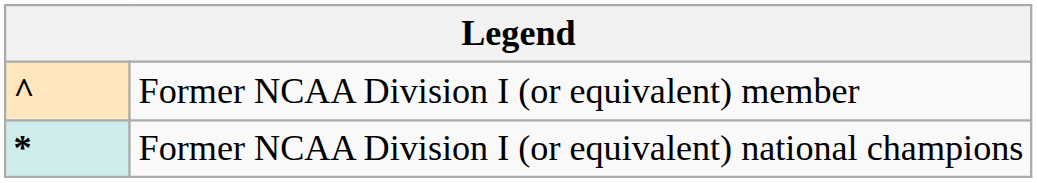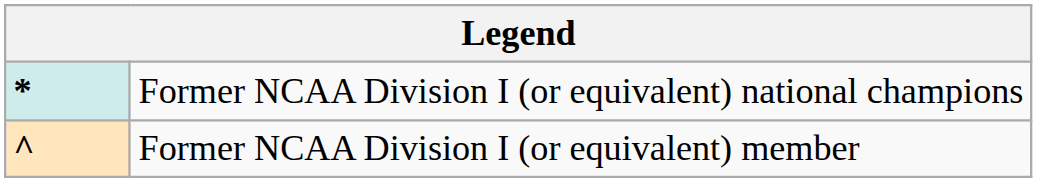 <table class="wikitable mw-collapsible mw-collapsed">
 <tr>
 <th colspan="2">Legend</th>
 </tr>
 <tr>
+<td style="background:#cfecec; width:3em;"><strong>*</strong></td>
+<td>Former NCAA Division I (or equivalent) national champions</td>
+</tr>
+<tr>
 <td style="background:#FFE6BD; width:3em;"><strong>^</strong></td>
 <td>Former NCAA Division I (or equivalent) member</td>
 </tr>
-<tr>
-<td style="background:#cfecec; width:3em;"><strong>*</strong></td>
-<td>Former NCAA Division I (or equivalent) national champions</td>
-</tr>
 </table>
